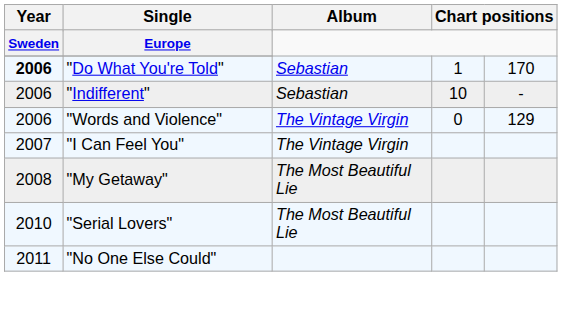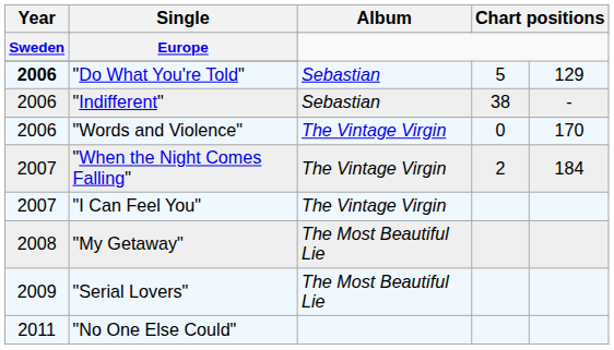 <table class="wikitable"|width="100%">
 <tr bgcolor="#CCCCCC">
 <th width="25" rowspan="2">Year</th>
 <th width="200" rowspan="2">Single</th>
 <th width="150" rowspan="2">Album</th>
 <th colspan="2">Chart positions</th>
 </tr>
 <tr>
 </tr>
 <tr bgcolor="#DDDDDD">
 <th width="25"><small><a href='#'>Sweden</a></small></th>
 <th width="25"><small><a href='#'>Europe</a></small></th>
 </tr>
 <tr>
 </tr>
 <tr bgcolor="#F0F8FF">
 <td align="center"><strong>2006</strong></td>
 <td align="left">"<a href='#'>Do What You're Told</a>"</td>
 <td align="left"><em><a href='#'>Sebastian</a></em></td>
-<td align="center">1</td>
-<td align="center">170</td>
+<td align="center">5</td>
+<td align="center">129</td>
 </tr>
 <tr bgcolor="#efefef">
 <td align="center">2006</td>
 <td align="left">"<a href='#'>Indifferent</a>"</td>
 <td align="left"><em>Sebastian</em></td>
-<td align="center">10</td>
+<td align="center">38</td>
 <td align="center">-</td>
 </tr>
 <tr bgcolor="#F0F8FF">
 <td align="center">2006</td>
 <td align="left">"Words and Violence"</td>
 <td align="left"><em><a href='#'>The Vintage Virgin</a></em></td>
 <td align="center">0</td>
-<td align="center">129</td>
+<td align="center">170</td>
+</tr>
+<tr bgcolor="#efefef">
+<td align="center">2007</td>
+<td align="left">"<a href='#'>When the Night Comes Falling</a>"</td>
+<td align="left"><em>The Vintage Virgin</em></td>
+<td align="center">2</td>
+<td align="center">184</td>
 </tr>
 <tr bgcolor="#F0F8FF">
 <td align="center">2007</td>
 <td align="left">"I Can Feel You"</td>
 <td align="left"><em>The Vintage Virgin</em></td>
 <td align="center"></td>
 <td align="center"></td>
 </tr>
 <tr bgcolor="#efefef">
 <td align="center">2008</td>
 <td align="left">"My Getaway"</td>
 <td align="left"><em>The Most Beautiful Lie</em></td>
 <td align="center"></td>
 <td align="center"></td>
 </tr>
 <tr bgcolor="#F0F8FF">
-<td align="center">2010</td>
+<td align="center">2009</td>
 <td align="left">"Serial Lovers"</td>
 <td align="left"><em>The Most Beautiful Lie</em></td>
 <td align="center"></td>
 <td align="center"></td>
 </tr>
 <tr bgcolor="#F0F8FF">
 <td align="center">2011</td>
 <td align="left">"No One Else Could"</td>
 <td align="left"></td>
 <td align="center"></td>
 <td align="center"></td>
 </tr>
 </table>
